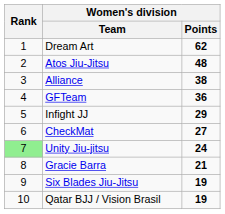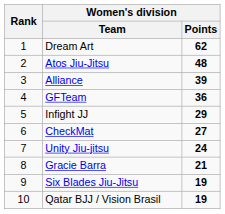 <table class="wikitable" style="text-align:center;">
 <tr>
 <th rowspan="2" width="50">Rank</th>
 <th colspan="2">Women's division</th>
 </tr>
 <tr>
 <th width="200">Team</th>
 <th width="50">Points</th>
 </tr>
 <tr>
 <td>1</td>
 <td style=text-align:left>Dream Art</td>
 <td><strong>62</strong></td>
 </tr>
 <tr>
 <td>2</td>
 <td style=text-align:left><a href='#'>Atos Jiu-Jitsu</a></td>
 <td><strong>48</strong></td>
 </tr>
 <tr>
 <td>3</td>
 <td style=text-align:left><a href='#'> Alliance</a></td>
-<td><strong>38</strong></td>
+<td><strong>39</strong></td>
 </tr>
 <tr>
 <td>4</td>
 <td style=text-align:left><a href='#'>GFTeam</a></td>
 <td><strong>36</strong></td>
 </tr>
 <tr>
 <td>5</td>
 <td style=text-align:left>Infight JJ</td>
 <td><strong>29</strong></td>
 </tr>
 <tr>
 <td>6</td>
 <td style=text-align:left><a href='#'>CheckMat</a></td>
 <td><strong>27</strong></td>
 </tr>
 <tr>
-<td style="background: lightgreen;">7</td>
+<td>7</td>
 <td style=text-align:left><a href='#'>Unity Jiu-jitsu</a></td>
 <td><strong>24</strong></td>
 </tr>
 <tr>
 <td>8</td>
 <td style=text-align:left><a href='#'>Gracie Barra</a></td>
 <td><strong>21</strong></td>
 </tr>
 <tr>
 <td>9</td>
 <td style=text-align:left><a href='#'>Six Blades Jiu-Jitsu</a></td>
 <td><strong>19</strong></td>
 </tr>
 <tr>
 <td>10</td>
 <td style=text-align:left>Qatar BJJ / Vision Brasil</td>
 <td><strong>19</strong></td>
 </tr>
 </table>
